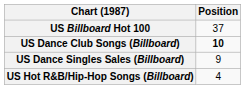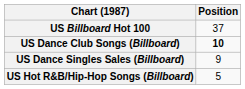 <table class="wikitable sortable plainrowheaders" style="text-align:center">
 <tr>
 <th scope="col">Chart (1987)</th>
 <th scope="col">Position</th>
 </tr>
 <tr>
 <th scope="row">US <em>Billboard</em> Hot 100</th>
 <td>37</td>
 </tr>
 <tr>
 <th scope="row">US Dance Club Songs (<em>Billboard</em>)</th>
 <td><strong>10</strong></td>
 </tr>
 <tr>
 <th scope="row">US Dance Singles Sales (<em>Billboard</em>)</th>
 <td>9</td>
 </tr>
 <tr>
 <th scope="row">US Hot R&B/Hip-Hop Songs (<em>Billboard</em>)</th>
-<td>4</td>
+<td>5</td>
 </tr>
 </table>
